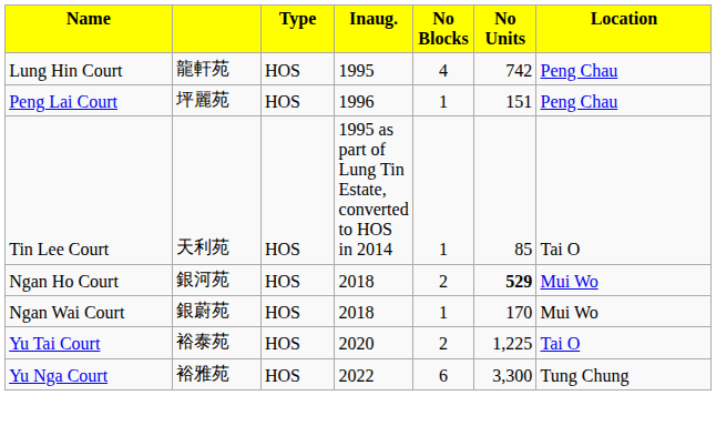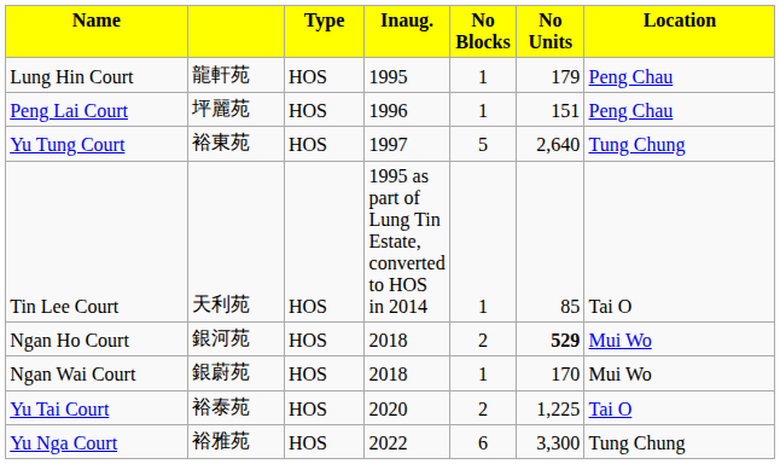 <table class="wikitable">
 <tr style="font-weight:bold;background-color:yellow" align="center">
 <td width="143.25" Height="12.75" valign="top">Name</td>
 <td width="72.75" valign="top"></td>
 <td width="59.25" valign="top">Type</td>
 <td width="48" valign="top">Inaug.</td>
 <td width="48" valign="top">No Blocks</td>
 <td width="48.75" valign="top">No Units</td>
 <td width="150.75" valign="top">Location</td>
 </tr>
 <tr valign="bottom">
 <td Height="12.75">Lung Hin Court</td>
 <td>龍軒苑</td>
 <td>HOS</td>
 <td>1995</td>
-<td align="center">4</td>
-<td align="right">742</td>
+<td align="center">1</td>
+<td align="right">179</td>
 <td><a href='#'>Peng Chau</a></td>
 </tr>
 <tr valign="bottom">
 <td Height="12.75"><a href='#'>Peng Lai Court</a></td>
 <td>坪麗苑</td>
 <td>HOS</td>
 <td>1996</td>
 <td align="center">1</td>
 <td align="right">151</td>
 <td><a href='#'>Peng Chau</a></td>
+</tr>
+<tr valign="bottom">
+<td Height="12.75"><a href='#'>Yu Tung Court</a></td>
+<td>裕東苑</td>
+<td>HOS</td>
+<td>1997</td>
+<td align="center">5</td>
+<td align="right">2,640</td>
+<td><a href='#'>Tung Chung</a></td>
 </tr>
 <tr valign="bottom">
 <td Height="12.75">Tin Lee Court</td>
 <td>天利苑</td>
 <td>HOS</td>
 <td>1995 as part of Lung Tin Estate, converted to HOS in 2014</td>
 <td align="center">1</td>
 <td align="right">85</td>
 <td>Tai O</td>
 </tr>
 <tr valign="bottom">
 <td Height="12.75">Ngan Ho Court</td>
 <td>銀河苑</td>
 <td>HOS</td>
 <td>2018</td>
 <td align="center">2</td>
 <td align="right"><strong>529</strong></td>
 <td><a href='#'>Mui Wo</a></td>
 </tr>
 <tr valign="bottom">
 <td Height="12.75">Ngan Wai Court</td>
 <td>銀蔚苑</td>
 <td>HOS</td>
 <td>2018</td>
 <td align="center">1</td>
 <td align="right">170</td>
 <td>Mui Wo</td>
 </tr>
 <tr valign="bottom">
 <td Height="12.75"><a href='#'>Yu Tai Court</a></td>
 <td>裕泰苑</td>
 <td>HOS</td>
 <td>2020</td>
 <td align="center">2</td>
 <td align="right">1,225</td>
 <td><a href='#'>Tai O</a></td>
 </tr>
 <tr valign="bottom">
 <td Height ="12.75"><a href='#'>Yu Nga Court</a></td>
 <td>裕雅苑</td>
 <td>HOS</td>
 <td>2022</td>
 <td align="center">6</td>
 <td align="right">3,300</td>
 <td>Tung Chung</td>
 </tr>
 </table>
